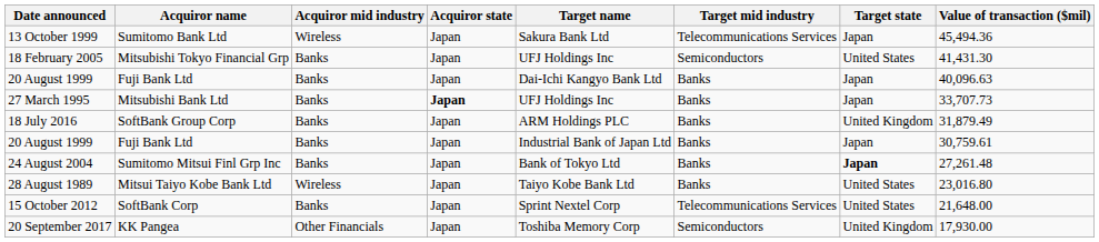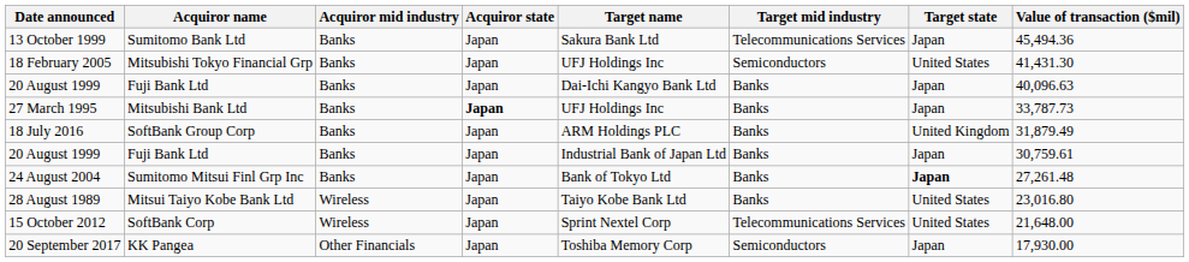 <table class="wikitable">
 <tr>
 <th>Date announced</th>
 <th>Acquiror name</th>
 <th>Acquiror mid industry</th>
 <th>Acquiror state</th>
 <th>Target name</th>
 <th>Target mid industry</th>
 <th>Target state</th>
 <th>Value of transaction ($mil)</th>
 </tr>
 <tr>
 <td>13 October 1999</td>
 <td>Sumitomo Bank Ltd</td>
-<td>Wireless</td>
+<td>Banks</td>
 <td>Japan</td>
 <td>Sakura Bank Ltd</td>
 <td>Telecommunications Services</td>
 <td>Japan</td>
 <td>45,494.36</td>
 </tr>
 <tr>
 <td>18 February 2005</td>
 <td>Mitsubishi Tokyo Financial Grp</td>
 <td>Banks</td>
 <td>Japan</td>
 <td>UFJ Holdings Inc</td>
 <td>Semiconductors</td>
 <td>United States</td>
 <td>41,431.30</td>
 </tr>
 <tr>
 <td>20 August 1999</td>
 <td>Fuji Bank Ltd</td>
 <td>Banks</td>
 <td>Japan</td>
 <td>Dai-Ichi Kangyo Bank Ltd</td>
 <td>Banks</td>
 <td>Japan</td>
 <td>40,096.63</td>
 </tr>
 <tr>
 <td>27 March 1995</td>
 <td>Mitsubishi Bank Ltd</td>
 <td>Banks</td>
 <td><strong>Japan</strong></td>
 <td>UFJ Holdings Inc</td>
 <td>Banks</td>
 <td>Japan</td>
-<td>33,707.73</td>
+<td>33,787.73</td>
 </tr>
 <tr>
 <td>18 July 2016</td>
 <td>SoftBank Group Corp</td>
 <td>Banks</td>
 <td>Japan</td>
 <td>ARM Holdings PLC</td>
 <td>Banks</td>
 <td>United Kingdom</td>
 <td>31,879.49</td>
 </tr>
 <tr>
 <td>20 August 1999</td>
 <td>Fuji Bank Ltd</td>
 <td>Banks</td>
 <td>Japan</td>
 <td>Industrial Bank of Japan Ltd</td>
 <td>Banks</td>
 <td>Japan</td>
 <td>30,759.61</td>
 </tr>
 <tr>
 <td>24 August 2004</td>
 <td>Sumitomo Mitsui Finl Grp Inc</td>
 <td>Banks</td>
 <td>Japan</td>
 <td>Bank of Tokyo Ltd</td>
 <td>Banks</td>
 <td><strong>Japan</strong></td>
 <td>27,261.48</td>
 </tr>
 <tr>
 <td>28 August 1989</td>
 <td>Mitsui Taiyo Kobe Bank Ltd</td>
 <td>Wireless</td>
 <td>Japan</td>
 <td>Taiyo Kobe Bank Ltd</td>
 <td>Banks</td>
 <td>United States</td>
 <td>23,016.80</td>
 </tr>
 <tr>
 <td>15 October 2012</td>
 <td>SoftBank Corp</td>
-<td>Banks</td>
+<td>Wireless</td>
 <td>Japan</td>
 <td>Sprint Nextel Corp</td>
 <td>Telecommunications Services</td>
 <td>United States</td>
 <td>21,648.00</td>
 </tr>
 <tr>
 <td>20 September 2017</td>
 <td>KK Pangea</td>
 <td>Other Financials</td>
 <td>Japan</td>
 <td>Toshiba Memory Corp</td>
 <td>Semiconductors</td>
-<td>United Kingdom</td>
+<td>Japan</td>
 <td>17,930.00</td>
 </tr>
 </table>
